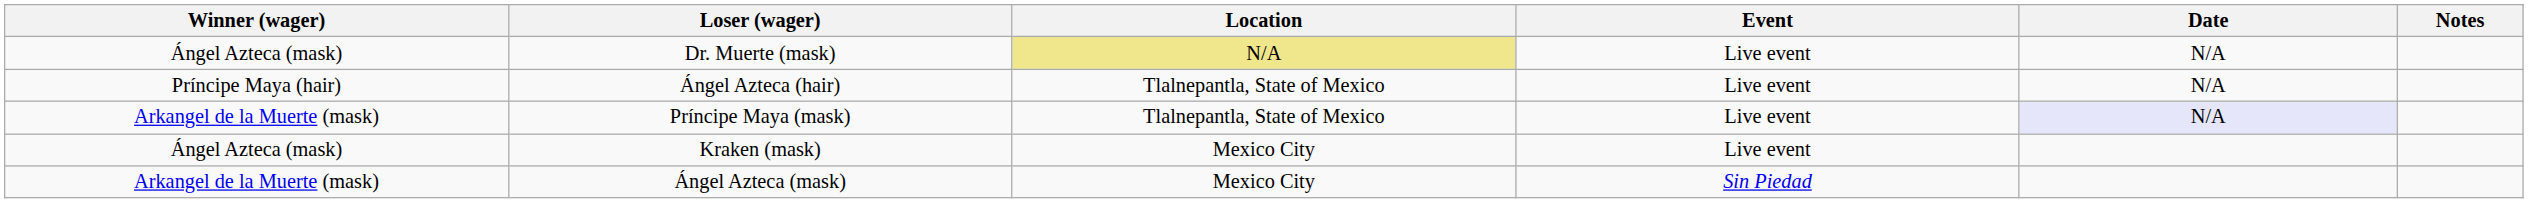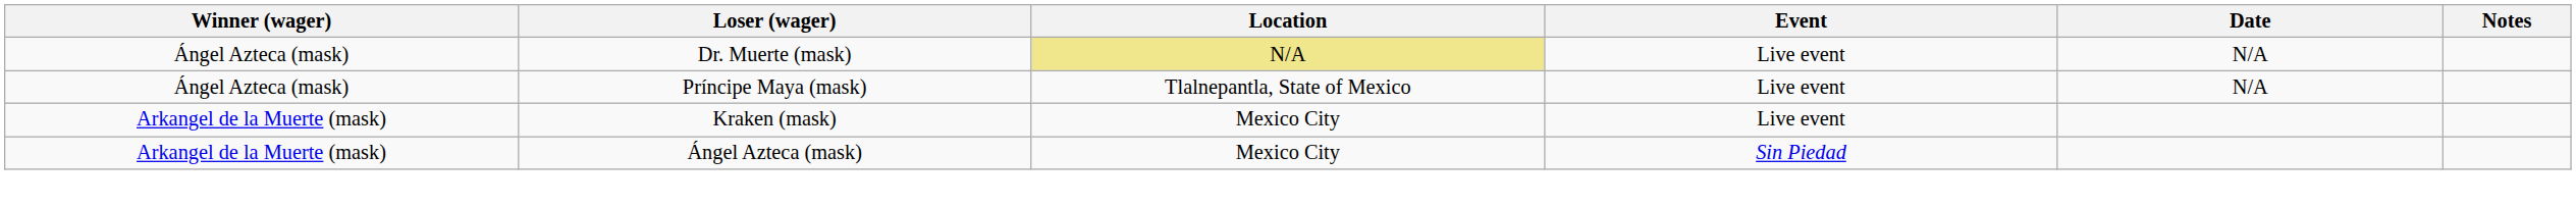 <table class="wikitable sortable" width=100%  style="text-align: center">
 <tr>
 <th width=20% scope="col">Winner (wager)</th>
 <th width=20% scope="col">Loser (wager)</th>
 <th width=20% scope="col">Location</th>
 <th width=20% scope="col">Event</th>
 <th width=15% scope="col">Date</th>
 <th class="unsortable" width=5% scope="col">Notes</th>
 </tr>
 <tr>
 <td>Ángel Azteca (mask)</td>
 <td>Dr. Muerte (mask)</td>
 <td style="background: khaki;">N/A</td>
 <td>Live event</td>
 <td>N/A</td>
 <td> </td>
 </tr>
 <tr>
-<td>Príncipe Maya (hair)</td>
-<td>Ángel Azteca (hair)</td>
+<td>Ángel Azteca (mask)</td>
+<td>Príncipe Maya (mask)</td>
 <td>Tlalnepantla, State of Mexico</td>
 <td>Live event</td>
 <td>N/A</td>
-<td></td>
+<td> </td>
 </tr>
 <tr>
 <td><a href='#'>Arkangel de la Muerte</a> (mask)</td>
-<td>Príncipe Maya (mask)</td>
-<td>Tlalnepantla, State of Mexico</td>
-<td>Live event</td>
-<td style="background: lavender;">N/A</td>
-<td> </td>
-</tr>
-<tr>
-<td>Ángel Azteca (mask)</td>
 <td>Kraken (mask)</td>
 <td>Mexico City</td>
 <td>Live event</td>
 <td></td>
 <td> </td>
 </tr>
 <tr>
 <td><a href='#'>Arkangel de la Muerte</a> (mask)</td>
 <td>Ángel Azteca (mask)</td>
 <td>Mexico City</td>
 <td><em><a href='#'>Sin Piedad</a></em></td>
 <td></td>
 <td></td>
 </tr>
 </table>
